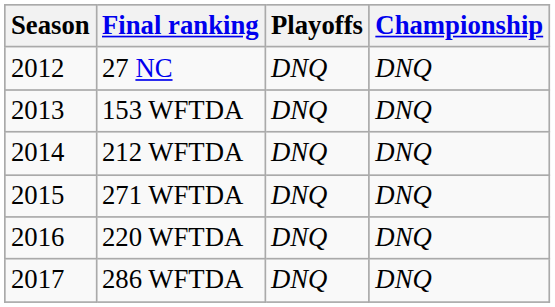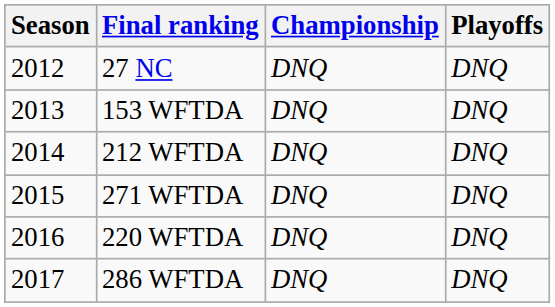 <table class="wikitable sortable">
 <tr>
 <th>Season</th>
 <th><a href='#'>Final ranking</a></th>
+<th><a href='#'>Championship</a></th>
 <th>Playoffs</th>
-<th><a href='#'>Championship</a></th>
 </tr>
 <tr>
 <td>2012</td>
 <td>27 <a href='#'>NC</a></td>
 <td><em>DNQ</em></td>
 <td><em>DNQ</em></td>
 </tr>
 <tr>
 <td>2013</td>
 <td>153 WFTDA</td>
 <td><em>DNQ</em></td>
 <td><em>DNQ</em></td>
 </tr>
 <tr>
 <td>2014</td>
 <td>212 WFTDA</td>
 <td><em>DNQ</em></td>
 <td><em>DNQ</em></td>
 </tr>
 <tr>
 <td>2015</td>
 <td>271 WFTDA</td>
 <td><em>DNQ</em></td>
 <td><em>DNQ</em></td>
 </tr>
 <tr>
 <td>2016</td>
 <td>220 WFTDA</td>
 <td><em>DNQ</em></td>
 <td><em>DNQ</em></td>
 </tr>
 <tr>
 <td>2017</td>
 <td>286 WFTDA</td>
 <td><em>DNQ</em></td>
 <td><em>DNQ</em></td>
 </tr>
 </table>
